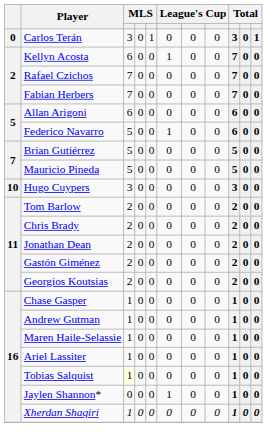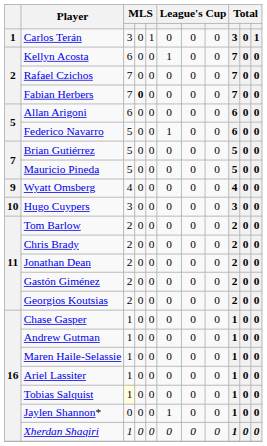 <table class="wikitable sortable" style="text-align:center; font-size:90%">
 <tr>
 <th rowspan="2"></th>
 <th rowspan="2">Player</th>
 <th colspan="3">MLS</th>
 <th colspan="3">League's Cup</th>
 <th colspan="3">Total</th>
 </tr>
 <tr>
 <th></th>
 <th></th>
 <th></th>
 <th></th>
 <th></th>
 <th></th>
 <th></th>
 <th></th>
 <th></th>
 </tr>
 <tr>
-<th>0</th>
+<th>1</th>
 <td style="text-align:left;" data-sort-value="Terán, Carlos"> <a href='#'>Carlos Terán</a><br></td>
 <td>3</td>
 <td>0</td>
 <td>1<br></td>
 <td>0</td>
 <td>0</td>
 <td>0<br></td>
 <th>3</th>
 <th>0</th>
 <th>1</th>
 </tr>
 <tr>
 <th rowspan="3">2</th>
 <td style="text-align:left;" data-sort-value="Acosta, Kellyn"> <a href='#'>Kellyn Acosta</a><br></td>
 <td>6</td>
 <td>0</td>
 <td>0<br></td>
 <td>1</td>
 <td>0</td>
 <td>0<br></td>
 <th>7</th>
 <th>0</th>
 <th>0</th>
 </tr>
 <tr>
 <td style="text-align:left;" data-sort-value="Czichos, Rafael"> <a href='#'>Rafael Czichos</a><br></td>
 <td>7</td>
 <td>0</td>
 <td>0<br></td>
 <td>0</td>
 <td>0</td>
 <td>0<br></td>
 <th>7</th>
 <th>0</th>
 <th>0</th>
 </tr>
 <tr>
 <td style="text-align:left;" data-sort-value="Herbers, Fabian"> <a href='#'>Fabian Herbers</a><br></td>
 <td>7</td>
-<td>0</td>
+<td><strong>0</strong></td>
 <td>0<br></td>
 <td>0</td>
 <td>0</td>
 <td>0<br></td>
 <th>7</th>
 <th>0</th>
 <th>0</th>
 </tr>
 <tr>
 <th rowspan="2">5</th>
 <td style="text-align:left;" data-sort-value="Arigoni, Allan"> <a href='#'>Allan Arigoni</a><br></td>
 <td>6</td>
 <td>0</td>
 <td>0<br></td>
 <td>0</td>
 <td>0</td>
 <td>0<br></td>
 <th>6</th>
 <th>0</th>
 <th>0</th>
 </tr>
 <tr>
 <td style="text-align:left;" data-sort-value="Navarro, Federico"> <a href='#'>Federico Navarro</a><br></td>
 <td>5</td>
 <td>0</td>
 <td>0<br></td>
 <td>1</td>
 <td>0</td>
 <td>0<br></td>
 <th>6</th>
 <th>0</th>
 <th>0</th>
 </tr>
 <tr>
 <th rowspan="2">7</th>
 <td style="text-align:left;" data-sort-value="Gutiérrez, Brian"> <a href='#'>Brian Gutiérrez</a><br></td>
 <td>5</td>
 <td>0</td>
 <td>0<br></td>
 <td>0</td>
 <td>0</td>
 <td>0<br></td>
 <th>5</th>
 <th>0</th>
 <th>0</th>
 </tr>
 <tr>
 <td style="text-align:left;" data-sort-value="Pineda, Mauricio"> <a href='#'>Mauricio Pineda</a><br></td>
 <td>5</td>
 <td>0</td>
 <td>0<br></td>
 <td>0</td>
 <td>0</td>
 <td>0<br></td>
 <th>5</th>
+<th>0</th>
+<th>0</th>
+</tr>
+<tr>
+<th>9</th>
+<td style="text-align:left;" data-sort-value="Omsberg, Wyatt"> <a href='#'>Wyatt Omsberg</a><br></td>
+<td>4</td>
+<td>0</td>
+<td>0<br></td>
+<td>0</td>
+<td>0</td>
+<td>0<br></td>
+<th>4</th>
 <th>0</th>
 <th>0</th>
 </tr>
 <tr>
 <th>10</th>
 <td style="text-align:left;" data-sort-value="Cuypers, Hugo"> <a href='#'>Hugo Cuypers</a><br></td>
 <td>3</td>
 <td>0</td>
 <td>0<br></td>
 <td>0</td>
 <td>0</td>
 <td>0<br></td>
 <th>3</th>
 <th>0</th>
 <th>0</th>
 </tr>
 <tr>
 <th rowspan="5">11</th>
 <td style="text-align:left;" data-sort-value="Barlow, Tom"> <a href='#'>Tom Barlow</a><br></td>
 <td>2</td>
 <td>0</td>
 <td>0<br></td>
 <td>0</td>
 <td>0</td>
 <td>0<br></td>
 <th>2</th>
 <th>0</th>
 <th>0</th>
 </tr>
 <tr>
 <td style="text-align:left;" data-sort-value="Brady, Chris"> <a href='#'>Chris Brady</a><br></td>
 <td>2</td>
 <td>0</td>
 <td>0<br></td>
 <td>0</td>
 <td>0</td>
 <td>0<br></td>
 <th>2</th>
 <th>0</th>
 <th>0</th>
 </tr>
 <tr>
 <td style="text-align:left;" data-sort-value="Dean, Jonathan"> <a href='#'>Jonathan Dean</a><br></td>
 <td>2</td>
 <td>0</td>
 <td>0<br></td>
 <td>0</td>
 <td>0</td>
 <td>0<br></td>
 <th>2</th>
 <th>0</th>
 <th>0</th>
 </tr>
 <tr>
 <td style="text-align:left;" data-sort-value="Giménez, Gastón"> <a href='#'>Gastón Giménez</a><br></td>
 <td>2</td>
 <td>0</td>
 <td>0<br></td>
 <td>0</td>
 <td>0</td>
 <td>0<br></td>
 <th>2</th>
 <th>0</th>
 <th>0</th>
 </tr>
 <tr>
 <td style="text-align:left;" data-sort-value="Koutsias, Georgios"> <a href='#'>Georgios Koutsias</a><br></td>
 <td>2</td>
 <td>0</td>
 <td>0<br></td>
 <td>0</td>
 <td>0</td>
 <td>0<br></td>
 <th>2</th>
 <th>0</th>
 <th>0</th>
 </tr>
 <tr>
 <th rowspan="7">16</th>
 <td style="text-align:left;" data-sort-value="Gasper, Chase"> <a href='#'>Chase Gasper</a><br></td>
 <td>1</td>
 <td>0</td>
 <td>0<br></td>
 <td>0</td>
 <td>0</td>
 <td>0<br></td>
 <th>1</th>
 <th>0</th>
 <th>0</th>
 </tr>
 <tr>
 <td style="text-align:left;" data-sort-value="Gutman, Andrew"> <a href='#'>Andrew Gutman</a><br></td>
 <td>1</td>
 <td>0</td>
 <td>0<br></td>
 <td>0</td>
 <td>0</td>
 <td>0<br></td>
 <th>1</th>
 <th>0</th>
 <th>0</th>
 </tr>
 <tr>
 <td style="text-align:left;" data-sort-value="Haile-Selassie, Maren"> <a href='#'>Maren Haile-Selassie</a><br></td>
 <td>1</td>
 <td>0</td>
 <td>0<br></td>
 <td>0</td>
 <td>0</td>
 <td>0<br></td>
 <th>1</th>
 <th>0</th>
 <th>0</th>
 </tr>
 <tr>
 <td style="text-align:left;" data-sort-value="Lassiter, Ariel"> <a href='#'>Ariel Lassiter</a><br></td>
 <td>1</td>
 <td>0</td>
 <td>0<br></td>
 <td>0</td>
 <td>0</td>
 <td>0<br></td>
 <th>1</th>
 <th>0</th>
 <th>0</th>
 </tr>
 <tr>
 <td style="text-align:left;" data-sort-value="Salquist, Tobias"> <a href='#'>Tobias Salquist</a><br></td>
 <td style="background: lightyellow;">1</td>
 <td>0</td>
 <td>0<br></td>
 <td>0</td>
 <td>0</td>
 <td>0<br></td>
 <th>1</th>
 <th>0</th>
 <th>0</th>
 </tr>
 <tr>
 <td style="text-align:left;" data-sort-value="Shannon, Jaylen"> <a href='#'>Jaylen Shannon</a>*<br></td>
 <td>0</td>
 <td>0</td>
 <td>0<br></td>
 <td>1</td>
 <td>0</td>
 <td>0<br></td>
 <th>1</th>
 <th>0</th>
 <th>0</th>
 </tr>
 <tr>
 <td style="text-align:left;" data-sort-value="Shaqiri, Xherdan"> <em><a href='#'>Xherdan Shaqiri</a></em><br></td>
 <td><em>1</em></td>
 <td><em>0</em></td>
 <td><em>0</em><br></td>
 <td><em>0</em></td>
 <td><em>0</em></td>
 <td><em>0</em><br></td>
 <th><em>1</em></th>
 <th><em>0</em></th>
 <th><em>0</em></th>
 </tr>
 <tr>
 </tr>
 </table>
